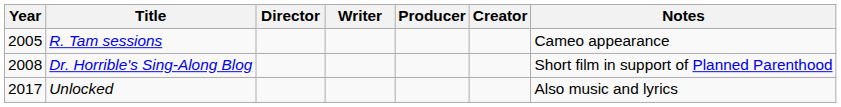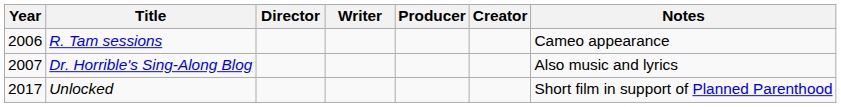 <table class="wikitable" margin-right:auto; margin-right:auto">
 <tr>
 <th>Year</th>
 <th>Title</th>
 <th width="65">Director</th>
 <th width="65">Writer</th>
 <th width="65">Producer</th>
 <th>Creator</th>
 <th>Notes</th>
 </tr>
 <tr>
-<td>2005</td>
+<td>2006</td>
 <td><em><a href='#'>R. Tam sessions</a></em></td>
 <td></td>
 <td></td>
 <td></td>
 <td></td>
 <td>Cameo appearance</td>
 </tr>
 <tr>
-<td>2008</td>
+<td>2007</td>
 <td><em><a href='#'>Dr. Horrible's Sing-Along Blog</a></em></td>
 <td></td>
 <td></td>
 <td></td>
 <td></td>
-<td>Short film in support of <a href='#'>Planned Parenthood</a></td>
+<td>Also music and lyrics</td>
 </tr>
 <tr>
 <td>2017</td>
 <td><em>Unlocked</em></td>
 <td></td>
 <td></td>
 <td></td>
 <td></td>
-<td>Also music and lyrics</td>
+<td>Short film in support of <a href='#'>Planned Parenthood</a></td>
 </tr>
 </table>
